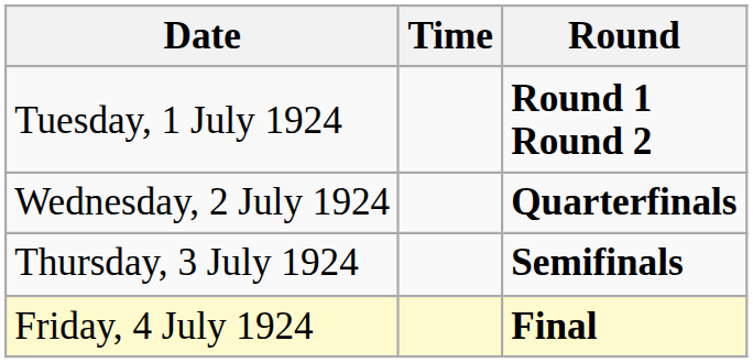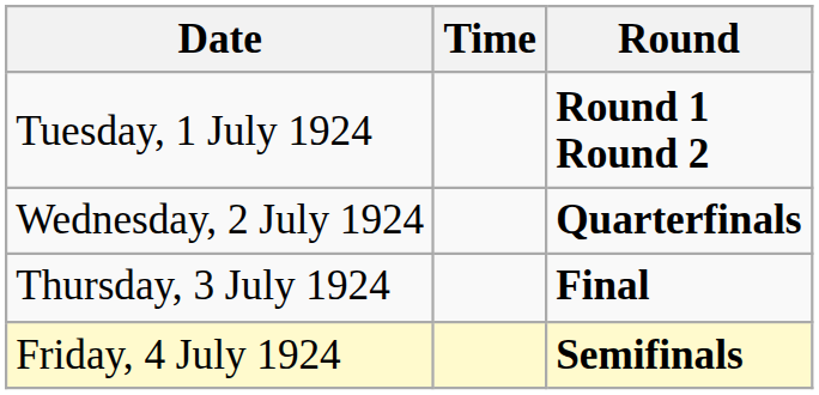 <table class="wikitable">
 <tr>
 <th>Date</th>
 <th>Time</th>
 <th>Round</th>
 </tr>
 <tr>
 <td>Tuesday, 1 July 1924</td>
 <td></td>
 <td><strong>Round 1</strong><br><strong>Round 2</strong></td>
 </tr>
 <tr>
 <td>Wednesday, 2 July 1924</td>
 <td></td>
 <td><strong>Quarterfinals</strong></td>
 </tr>
 <tr>
 <td>Thursday, 3 July 1924</td>
 <td></td>
-<td><strong>Semifinals</strong></td>
+<td><strong>Final</strong></td>
 </tr>
 <tr style=background:lemonchiffon>
 <td>Friday, 4 July 1924</td>
 <td></td>
-<td><strong>Final</strong></td>
+<td><strong>Semifinals</strong></td>
 </tr>
 </table>
